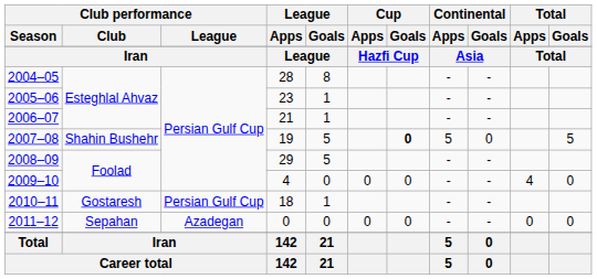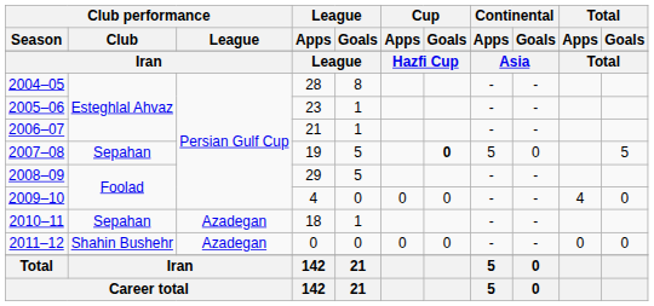 <table class="wikitable" style="text-align:center">
 <tr>
 <th colspan=3>Club performance</th>
 <th colspan=2>League</th>
 <th colspan=2>Cup</th>
 <th colspan=2>Continental</th>
 <th colspan=2>Total</th>
 </tr>
 <tr>
 <th>Season</th>
 <th>Club</th>
 <th>League</th>
 <th>Apps</th>
 <th>Goals</th>
 <th>Apps</th>
 <th>Goals</th>
 <th>Apps</th>
 <th>Goals</th>
 <th>Apps</th>
 <th>Goals</th>
 </tr>
 <tr>
 </tr>
 <tr>
 <th colspan=3>Iran</th>
 <th colspan=2>League</th>
 <th colspan=2><a href='#'>Hazfi Cup</a></th>
 <th colspan=2><a href='#'>Asia</a></th>
 <th colspan=2>Total</th>
 </tr>
 <tr>
 <td><a href='#'>2004–05</a></td>
 <td rowspan="3"><a href='#'>Esteghlal Ahvaz</a></td>
 <td rowspan="6"><a href='#'>Persian Gulf Cup</a></td>
 <td>28</td>
 <td>8</td>
 <td></td>
 <td></td>
 <td>-</td>
 <td>-</td>
 <td></td>
 <td></td>
 </tr>
 <tr>
 <td><a href='#'>2005–06</a></td>
 <td>23</td>
 <td>1</td>
 <td></td>
 <td></td>
 <td>-</td>
 <td>-</td>
 <td></td>
 <td></td>
 </tr>
 <tr>
 <td><a href='#'>2006–07</a></td>
 <td>21</td>
 <td>1</td>
 <td></td>
 <td></td>
 <td>-</td>
 <td>-</td>
 <td></td>
 <td></td>
 </tr>
 <tr>
 <td><a href='#'>2007–08</a></td>
-<td rowspan="1"><a href='#'>Shahin Bushehr</a></td>
+<td rowspan="1"><a href='#'>Sepahan</a></td>
 <td>19</td>
 <td>5</td>
 <td></td>
 <td><strong>0</strong></td>
 <td>5</td>
 <td>0</td>
 <td></td>
 <td>5</td>
 </tr>
 <tr>
 <td><a href='#'>2008–09</a></td>
 <td rowspan="2"><a href='#'>Foolad</a></td>
 <td>29</td>
 <td>5</td>
 <td></td>
 <td></td>
 <td>-</td>
 <td>-</td>
 <td></td>
 <td></td>
 </tr>
 <tr>
 <td><a href='#'>2009–10</a></td>
 <td>4</td>
 <td>0</td>
 <td>0</td>
 <td>0</td>
 <td>-</td>
 <td>-</td>
 <td>4</td>
 <td>0</td>
 </tr>
 <tr>
 <td><a href='#'>2010–11</a></td>
-<td rowspan="1"><a href='#'>Gostaresh</a></td>
-<td rowspan="1"><a href='#'>Persian Gulf Cup</a></td>
+<td rowspan="1"><a href='#'>Sepahan</a></td>
+<td rowspan="1"><a href='#'>Azadegan</a></td>
 <td>18</td>
 <td>1</td>
 <td></td>
 <td></td>
 <td>-</td>
 <td>-</td>
 <td></td>
 <td></td>
 </tr>
 <tr>
 <td><a href='#'>2011–12</a></td>
-<td rowspan="1"><a href='#'>Sepahan</a></td>
+<td rowspan="1"><a href='#'>Shahin Bushehr</a></td>
 <td rowspan="1"><a href='#'>Azadegan</a></td>
 <td>0</td>
 <td>0</td>
 <td>0</td>
 <td>0</td>
 <td>-</td>
 <td>-</td>
 <td>0</td>
 <td>0</td>
 </tr>
 <tr>
 </tr>
 <tr>
 <th rowspan=1>Total</th>
 <th colspan=2>Iran</th>
 <th>142</th>
 <th>21</th>
 <th></th>
 <th></th>
 <th>5</th>
 <th>0</th>
 <th></th>
 <th></th>
 </tr>
 <tr>
 <th colspan=3>Career total</th>
 <th>142</th>
 <th>21</th>
 <th></th>
 <th></th>
 <th>5</th>
 <th>0</th>
 <th></th>
 <th></th>
 </tr>
 </table>
